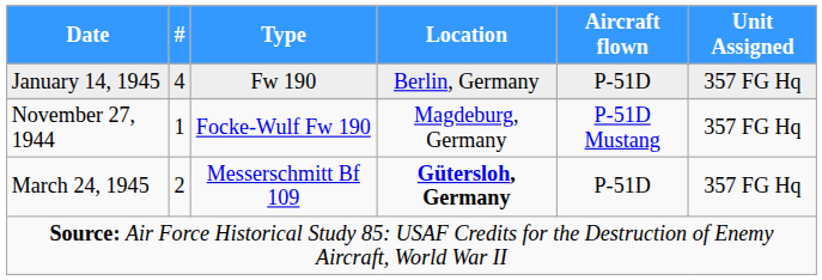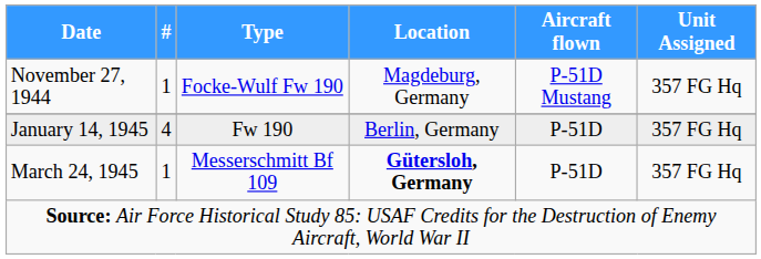 <table class="wikitable" style="margin:auto; width:600px;">
 <tr style="color:white;">
 <th style="background:#39f;">Date</th>
 <th style="background:#39f;">#</th>
 <th style="background:#39f;">Type</th>
 <th style="background:#39f;">Location</th>
 <th style="background:#39f;">Aircraft flown</th>
 <th style="background:#39f;">Unit Assigned</th>
+</tr>
+<tr>
+<td>November 27, 1944</td>
+<td align=center>1</td>
+<td align=center><a href='#'>Focke-Wulf Fw 190</a></td>
+<td align=center><a href='#'>Magdeburg</a>, Germany</td>
+<td align=center><a href='#'>P-51D Mustang</a></td>
+<td align=center>357 FG Hq</td>
+</tr>
+<tr>
 </tr>
 <tr style="background:#eee;">
 <td>January 14, 1945</td>
 <td align=center>4</td>
 <td align=center>Fw 190</td>
 <td align=center><a href='#'>Berlin</a>, Germany</td>
 <td align=center>P-51D</td>
 <td align=center>357 FG Hq</td>
 </tr>
 <tr>
-</tr>
-<tr>
-<td>November 27, 1944</td>
+<td>March 24, 1945</td>
 <td align=center>1</td>
-<td align=center><a href='#'>Focke-Wulf Fw 190</a></td>
-<td align=center><a href='#'>Magdeburg</a>, Germany</td>
-<td align=center><a href='#'>P-51D Mustang</a></td>
-<td align=center>357 FG Hq</td>
-</tr>
-<tr>
-<td>March 24, 1945</td>
-<td align=center>2</td>
 <td align=center><a href='#'>Messerschmitt Bf 109</a></td>
 <td align=center><strong><a href='#'>Gütersloh</a>, Germany</strong></td>
 <td align=center>P-51D</td>
 <td align=center>357 FG Hq</td>
 </tr>
 <tr>
 <td colspan="6" style="text-align: center;"><strong>Source:</strong> <em>Air Force Historical Study 85: USAF Credits for the Destruction of Enemy Aircraft, World War II</em></td>
 </tr>
 </table>
